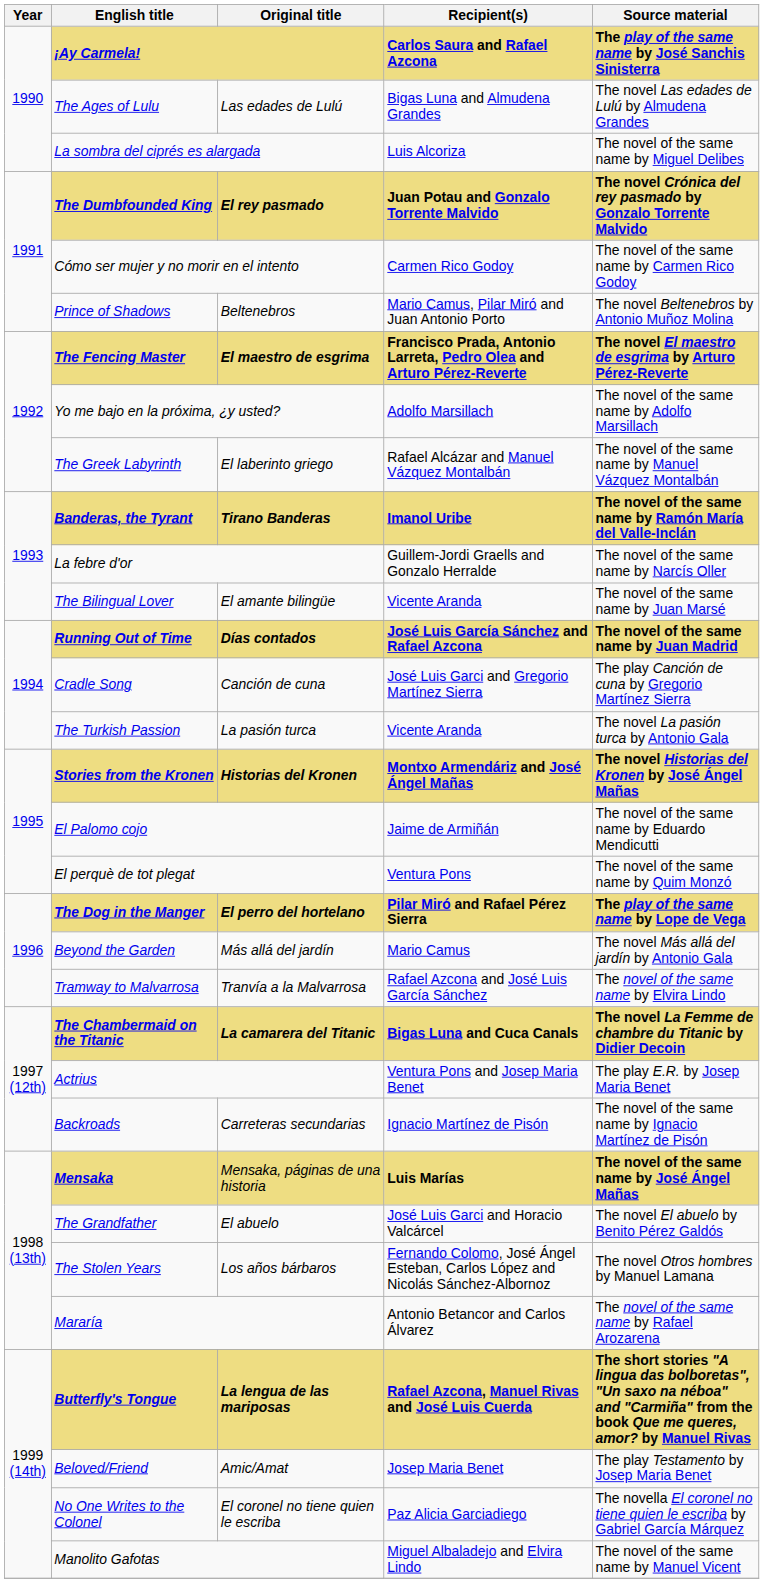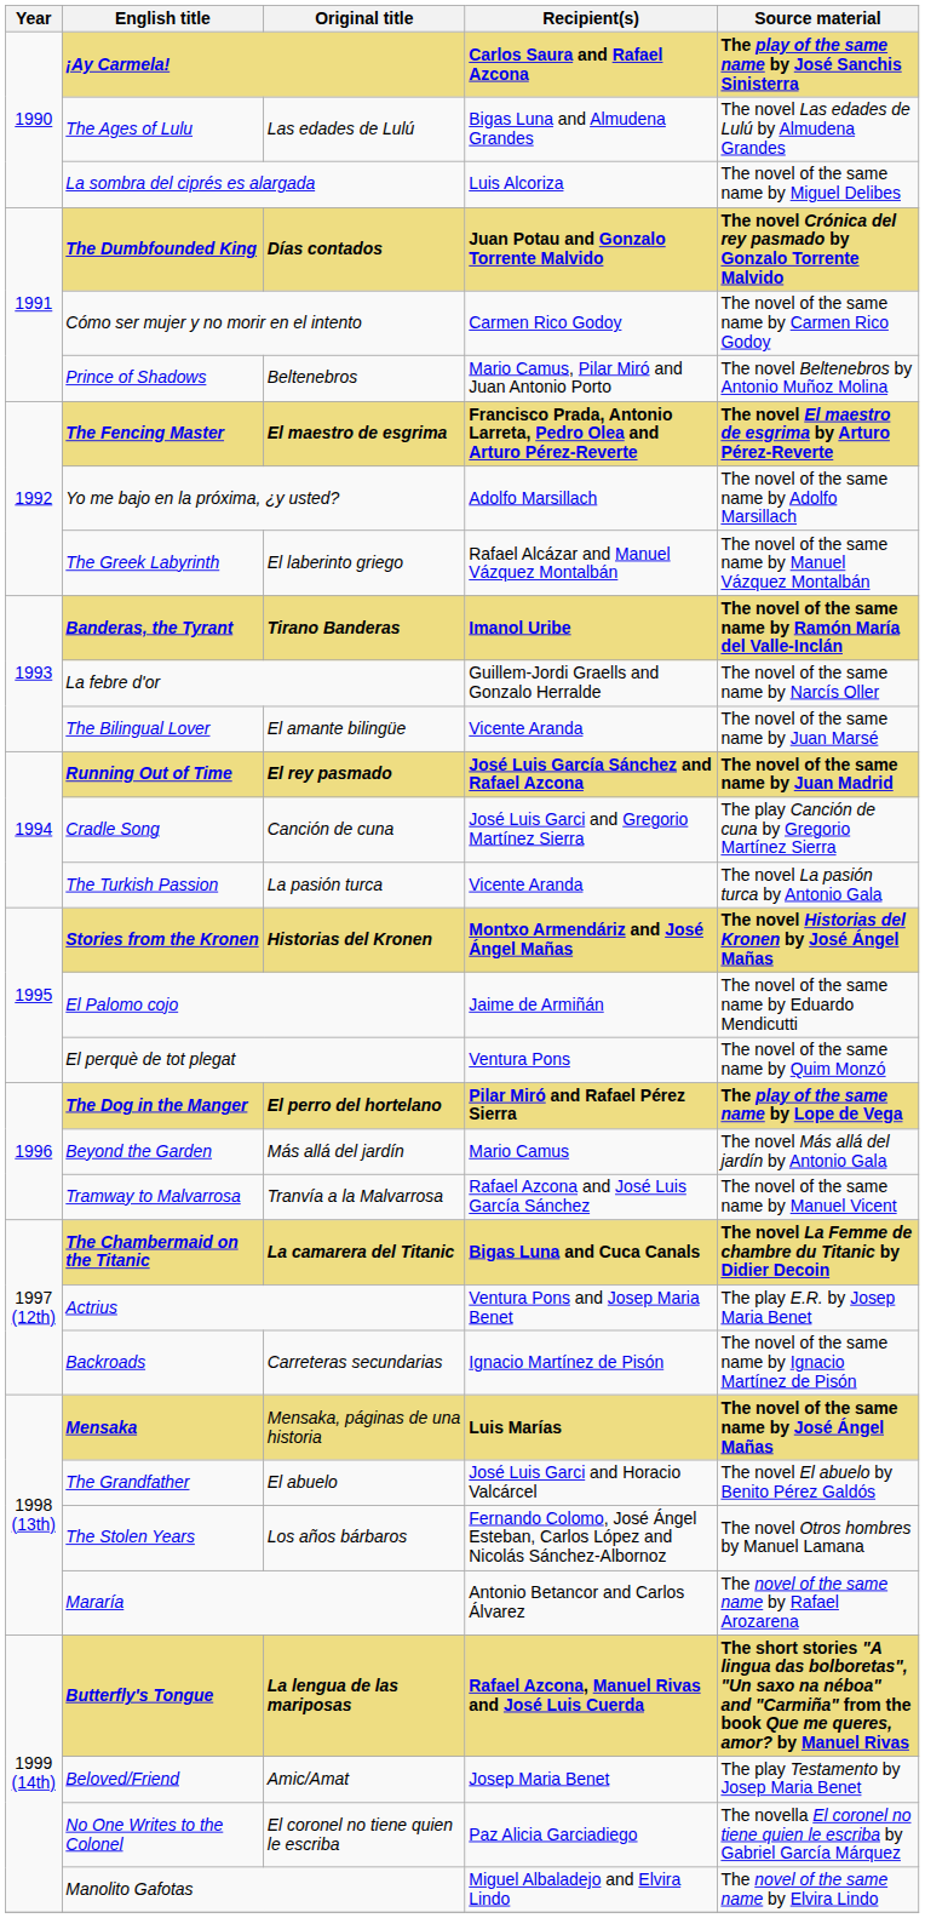 <table class="wikitable sortable" style="text-align:left;"style="width:95%">
 <tr>
 <th scope="col" style="width:5%;">Year</th>
 <th scope="col" style="width:20%;">English title</th>
 <th scope="col" style="width:20%;">Original title</th>
 <th scope="col" style="width:25%;">Recipient(s)</th>
 <th scope="col" style="width:20%;">Source material</th>
 </tr>
 <tr>
 <td rowspan="3" style="text-align:center;"><a href='#'>1990</a></td>
 <td colspan="2" style="background:#eedd82;"><strong><em><a href='#'>¡Ay Carmela!</a></em></strong></td>
 <td style="background:#eedd82;"><strong><a href='#'>Carlos Saura</a> and <a href='#'>Rafael Azcona</a></strong></td>
 <td style="background:#eedd82;"><strong>The <em><a href='#'>play of the same name</a></em> by <a href='#'>José Sanchis Sinisterra</a></strong></td>
 </tr>
 <tr>
 <td><em><a href='#'>The Ages of Lulu</a></em></td>
 <td><em>Las edades de Lulú</em></td>
 <td><a href='#'>Bigas Luna</a> and <a href='#'>Almudena Grandes</a></td>
 <td>The novel <em>Las edades de Lulú</em> by <a href='#'>Almudena Grandes</a></td>
 </tr>
 <tr>
 <td colspan="2"><em><a href='#'>La sombra del ciprés es alargada</a></em></td>
 <td><a href='#'>Luis Alcoriza</a></td>
 <td>The novel of the same name by <a href='#'>Miguel Delibes</a></td>
 </tr>
 <tr>
 <td rowspan="3" style="text-align:center;"><a href='#'>1991</a></td>
 <td style="background:#eedd82;"><strong><em><a href='#'>The Dumbfounded King</a></em></strong></td>
-<td style="background:#eedd82;"><strong><em>El rey pasmado</em></strong></td>
+<td style="background:#eedd82;"><strong><em>Días contados</em></strong></td>
 <td style="background:#eedd82;"><strong>Juan Potau and <a href='#'>Gonzalo Torrente Malvido</a></strong></td>
 <td style="background:#eedd82;"><strong>The novel <em>Crónica del rey pasmado</em> by <a href='#'>Gonzalo Torrente Malvido</a></strong></td>
 </tr>
 <tr>
 <td colspan="2"><em>Cómo ser mujer y no morir en el intento</em></td>
 <td><a href='#'>Carmen Rico Godoy</a></td>
 <td>The novel of the same name by <a href='#'>Carmen Rico Godoy</a></td>
 </tr>
 <tr>
 <td><em><a href='#'>Prince of Shadows</a></em></td>
 <td><em>Beltenebros</em></td>
 <td><a href='#'>Mario Camus</a>, <a href='#'>Pilar Miró</a> and Juan Antonio Porto</td>
 <td>The novel <em>Beltenebros</em> by <a href='#'>Antonio Muñoz Molina</a></td>
 </tr>
 <tr>
 <td rowspan="3" style="text-align:center;"><a href='#'>1992</a></td>
 <td style="background:#eedd82;"><strong><em><a href='#'>The Fencing Master</a></em></strong></td>
 <td style="background:#eedd82;"><strong><em>El maestro de esgrima</em></strong></td>
 <td style="background:#eedd82;"><strong>Francisco Prada, Antonio Larreta, <a href='#'>Pedro Olea</a> and <a href='#'>Arturo Pérez-Reverte</a></strong></td>
 <td style="background:#eedd82;"><strong>The novel <em><a href='#'>El maestro de esgrima</a></em> by <a href='#'>Arturo Pérez-Reverte</a></strong></td>
 </tr>
 <tr>
 <td colspan="2"><em>Yo me bajo en la próxima, ¿y usted?</em></td>
 <td><a href='#'>Adolfo Marsillach</a></td>
 <td>The novel of the same name by <a href='#'>Adolfo Marsillach</a></td>
 </tr>
 <tr>
 <td><em><a href='#'>The Greek Labyrinth</a></em></td>
 <td><em>El laberinto griego</em></td>
 <td>Rafael Alcázar and <a href='#'>Manuel Vázquez Montalbán</a></td>
 <td>The novel of the same name by <a href='#'>Manuel Vázquez Montalbán</a></td>
 </tr>
 <tr>
 <td rowspan="3" style="text-align:center;"><a href='#'>1993</a></td>
 <td style="background:#eedd82;"><strong><em><a href='#'>Banderas, the Tyrant</a></em></strong></td>
 <td style="background:#eedd82;"><strong><em>Tirano Banderas</em></strong></td>
 <td style="background:#eedd82;"><strong><a href='#'>Imanol Uribe</a></strong></td>
 <td style="background:#eedd82;"><strong>The novel of the same name by <a href='#'>Ramón María del Valle-Inclán</a></strong></td>
 </tr>
 <tr>
 <td colspan="2"><em>La febre d'or</em></td>
 <td>Guillem-Jordi Graells and Gonzalo Herralde</td>
 <td>The novel of the same name by <a href='#'>Narcís Oller</a></td>
 </tr>
 <tr>
 <td><em><a href='#'>The Bilingual Lover</a></em></td>
 <td><em>El amante bilingüe</em></td>
 <td><a href='#'>Vicente Aranda</a></td>
 <td>The novel of the same name by <a href='#'>Juan Marsé</a></td>
 </tr>
 <tr>
 <td rowspan="3" style="text-align:center;"><a href='#'>1994</a></td>
 <td style="background:#eedd82;"><strong><em><a href='#'>Running Out of Time</a></em></strong></td>
-<td style="background:#eedd82;"><strong><em>Días contados</em></strong></td>
+<td style="background:#eedd82;"><strong><em>El rey pasmado</em></strong></td>
 <td style="background:#eedd82;"><strong><a href='#'>José Luis García Sánchez</a> and <a href='#'>Rafael Azcona</a></strong></td>
 <td style="background:#eedd82;"><strong>The novel of the same name by <a href='#'>Juan Madrid</a></strong></td>
 </tr>
 <tr>
 <td><em><a href='#'>Cradle Song</a></em></td>
 <td><em>Canción de cuna</em></td>
 <td><a href='#'>José Luis Garci</a> and <a href='#'>Gregorio Martínez Sierra</a></td>
 <td>The play <em>Canción de cuna</em> by <a href='#'>Gregorio Martínez Sierra</a></td>
 </tr>
 <tr>
 <td><em><a href='#'>The Turkish Passion</a></em></td>
 <td><em>La pasión turca</em></td>
 <td><a href='#'>Vicente Aranda</a></td>
 <td>The novel <em>La pasión turca</em> by <a href='#'>Antonio Gala</a></td>
 </tr>
 <tr>
 <td rowspan="3" style="text-align:center;"><a href='#'>1995</a></td>
 <td style="background:#eedd82;"><strong><em><a href='#'>Stories from the Kronen</a></em></strong></td>
 <td style="background:#eedd82;"><strong><em>Historias del Kronen</em></strong></td>
 <td style="background:#eedd82;"><strong><a href='#'>Montxo Armendáriz</a> and <a href='#'>José Ángel Mañas</a></strong></td>
 <td style="background:#eedd82;"><strong>The novel <em><a href='#'>Historias del Kronen</a></em> by <a href='#'>José Ángel Mañas</a></strong></td>
 </tr>
 <tr>
 <td colspan="2"><em><a href='#'>El Palomo cojo</a></em></td>
 <td><a href='#'>Jaime de Armiñán</a></td>
 <td>The novel of the same name by Eduardo Mendicutti</td>
 </tr>
 <tr>
 <td colspan="2"><em>El perquè de tot plegat</em></td>
 <td><a href='#'>Ventura Pons</a></td>
 <td>The novel of the same name by <a href='#'>Quim Monzó</a></td>
 </tr>
 <tr>
 <td rowspan="3" style="text-align:center;"><a href='#'>1996</a></td>
 <td style="background:#eedd82;"><strong><em><a href='#'>The Dog in the Manger</a></em></strong></td>
 <td style="background:#eedd82;"><strong><em>El perro del hortelano</em></strong></td>
 <td style="background:#eedd82;"><strong><a href='#'>Pilar Miró</a> and Rafael Pérez Sierra</strong></td>
 <td style="background:#eedd82;"><strong>The <em><a href='#'>play of the same name</a></em> by <a href='#'>Lope de Vega</a></strong></td>
 </tr>
 <tr>
 <td><em><a href='#'>Beyond the Garden</a></em></td>
 <td><em>Más allá del jardín</em></td>
 <td><a href='#'>Mario Camus</a></td>
 <td>The novel <em>Más allá del jardín</em> by <a href='#'>Antonio Gala</a></td>
 </tr>
 <tr>
 <td><em><a href='#'>Tramway to Malvarrosa</a></em></td>
 <td><em>Tranvía a la Malvarrosa</em></td>
 <td><a href='#'>Rafael Azcona</a> and <a href='#'>José Luis García Sánchez</a></td>
-<td>The <em><a href='#'>novel of the same name</a></em> by <a href='#'>Elvira Lindo</a></td>
+<td>The novel of the same name by <a href='#'>Manuel Vicent</a></td>
 </tr>
 <tr>
 <td rowspan="3" style="text-align:center;">1997<br><a href='#'>(12th)</a></td>
 <td style="background:#eedd82;"><strong><em><a href='#'>The Chambermaid on the Titanic</a></em></strong></td>
 <td style="background:#eedd82;"><strong><em>La camarera del Titanic</em></strong></td>
 <td style="background:#eedd82;"><strong><a href='#'>Bigas Luna</a> and Cuca Canals</strong></td>
 <td style="background:#eedd82;"><strong>The novel <em>La Femme de chambre du Titanic</em> by <a href='#'>Didier Decoin</a></strong></td>
 </tr>
 <tr>
 <td colspan="2"><em><a href='#'>Actrius</a></em></td>
 <td><a href='#'>Ventura Pons</a> and <a href='#'>Josep Maria Benet</a></td>
 <td>The play <em>E.R.</em> by <a href='#'>Josep Maria Benet</a></td>
 </tr>
 <tr>
 <td><em><a href='#'>Backroads</a></em></td>
 <td><em>Carreteras secundarias</em></td>
 <td><a href='#'>Ignacio Martínez de Pisón</a></td>
 <td>The novel of the same name by <a href='#'>Ignacio Martínez de Pisón</a></td>
 </tr>
 <tr>
 <td rowspan="4" style="text-align:center;">1998<br><a href='#'>(13th)</a></td>
 <td style="background:#eedd82;"><strong><em><a href='#'>Mensaka</a></em></strong></td>
 <td style="background:#eedd82;"><em>Mensaka, páginas de una historia</em></td>
 <td style="background:#eedd82;"><strong>Luis Marías</strong></td>
 <td style="background:#eedd82;"><strong>The novel of the same name by <a href='#'>José Ángel Mañas</a></strong></td>
 </tr>
 <tr>
 <td><em><a href='#'>The Grandfather</a></em></td>
 <td><em>El abuelo</em></td>
 <td><a href='#'>José Luis Garci</a> and Horacio Valcárcel</td>
 <td>The novel <em>El abuelo</em> by <a href='#'>Benito Pérez Galdós</a></td>
 </tr>
 <tr>
 <td><em><a href='#'>The Stolen Years</a></em></td>
 <td><em>Los años bárbaros</em></td>
 <td><a href='#'>Fernando Colomo</a>, José Ángel Esteban, Carlos López and Nicolás Sánchez-Albornoz</td>
 <td>The novel <em>Otros hombres</em> by Manuel Lamana</td>
 </tr>
 <tr>
 <td colspan="2"><em><a href='#'>Mararía</a></em></td>
 <td>Antonio Betancor and Carlos Álvarez</td>
 <td>The <em><a href='#'>novel of the same name</a></em> by <a href='#'>Rafael Arozarena</a></td>
 </tr>
 <tr>
 <td rowspan="4" style="text-align:center;">1999<br><a href='#'>(14th)</a></td>
 <td style="background:#eedd82;"><strong><em><a href='#'>Butterfly's Tongue</a></em></strong></td>
 <td style="background:#eedd82;"><strong><em>La lengua de las mariposas</em></strong></td>
 <td style="background:#eedd82;"><strong><a href='#'>Rafael Azcona</a>, <a href='#'>Manuel Rivas</a> and <a href='#'>José Luis Cuerda</a></strong></td>
 <td style="background:#eedd82;"><strong>The short stories <em>"A lingua das bolboretas", "Un saxo na néboa" and "Carmiña"</em> from the book <em>Que me queres, amor?</em> by <a href='#'>Manuel Rivas</a></strong></td>
 </tr>
 <tr>
 <td><em><a href='#'>Beloved/Friend</a></em></td>
 <td><em>Amic/Amat</em></td>
 <td><a href='#'>Josep Maria Benet</a></td>
 <td>The play <em>Testamento</em> by <a href='#'>Josep Maria Benet</a></td>
 </tr>
 <tr>
 <td><em><a href='#'>No One Writes to the Colonel</a></em></td>
 <td><em>El coronel no tiene quien le escriba</em></td>
 <td><a href='#'>Paz Alicia Garciadiego</a></td>
 <td>The novella <em><a href='#'>El coronel no tiene quien le escriba</a></em> by <a href='#'>Gabriel García Márquez</a></td>
 </tr>
 <tr>
 <td colspan="2"><em>Manolito Gafotas</em></td>
 <td><a href='#'>Miguel Albaladejo</a> and <a href='#'>Elvira Lindo</a></td>
-<td>The novel of the same name by <a href='#'>Manuel Vicent</a></td>
+<td>The <em><a href='#'>novel of the same name</a></em> by <a href='#'>Elvira Lindo</a></td>
 </tr>
 <tr>
 </tr>
 </table>
